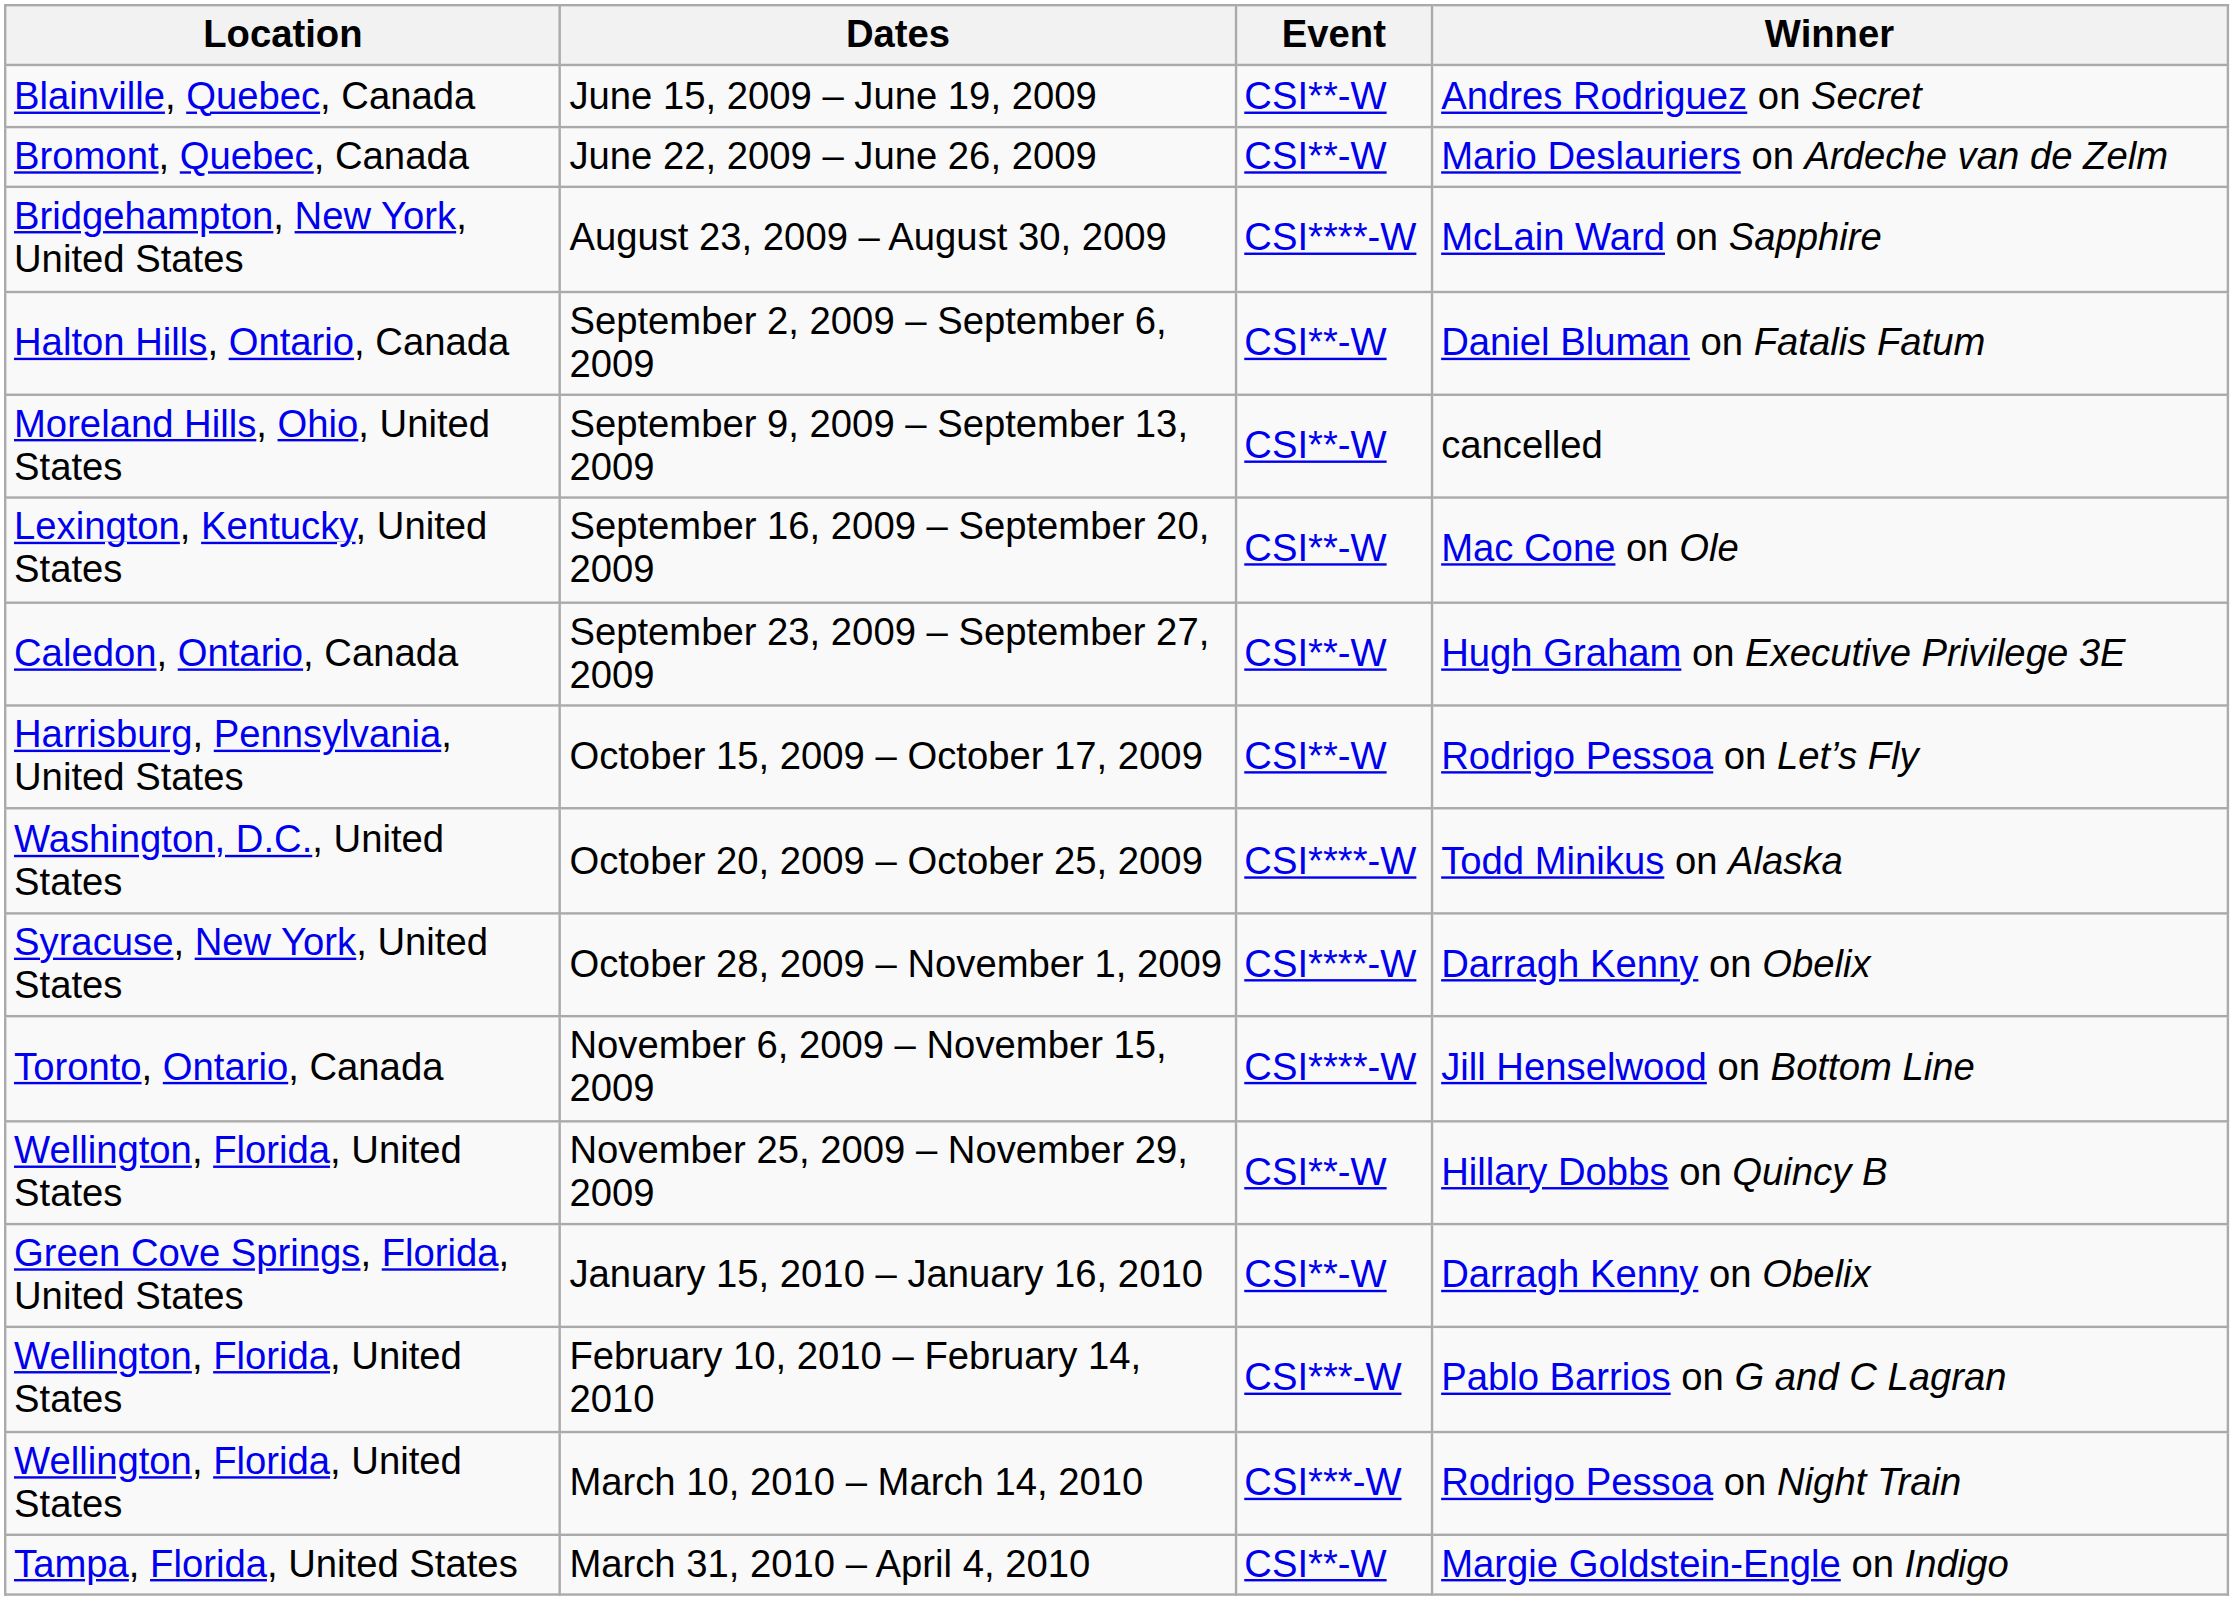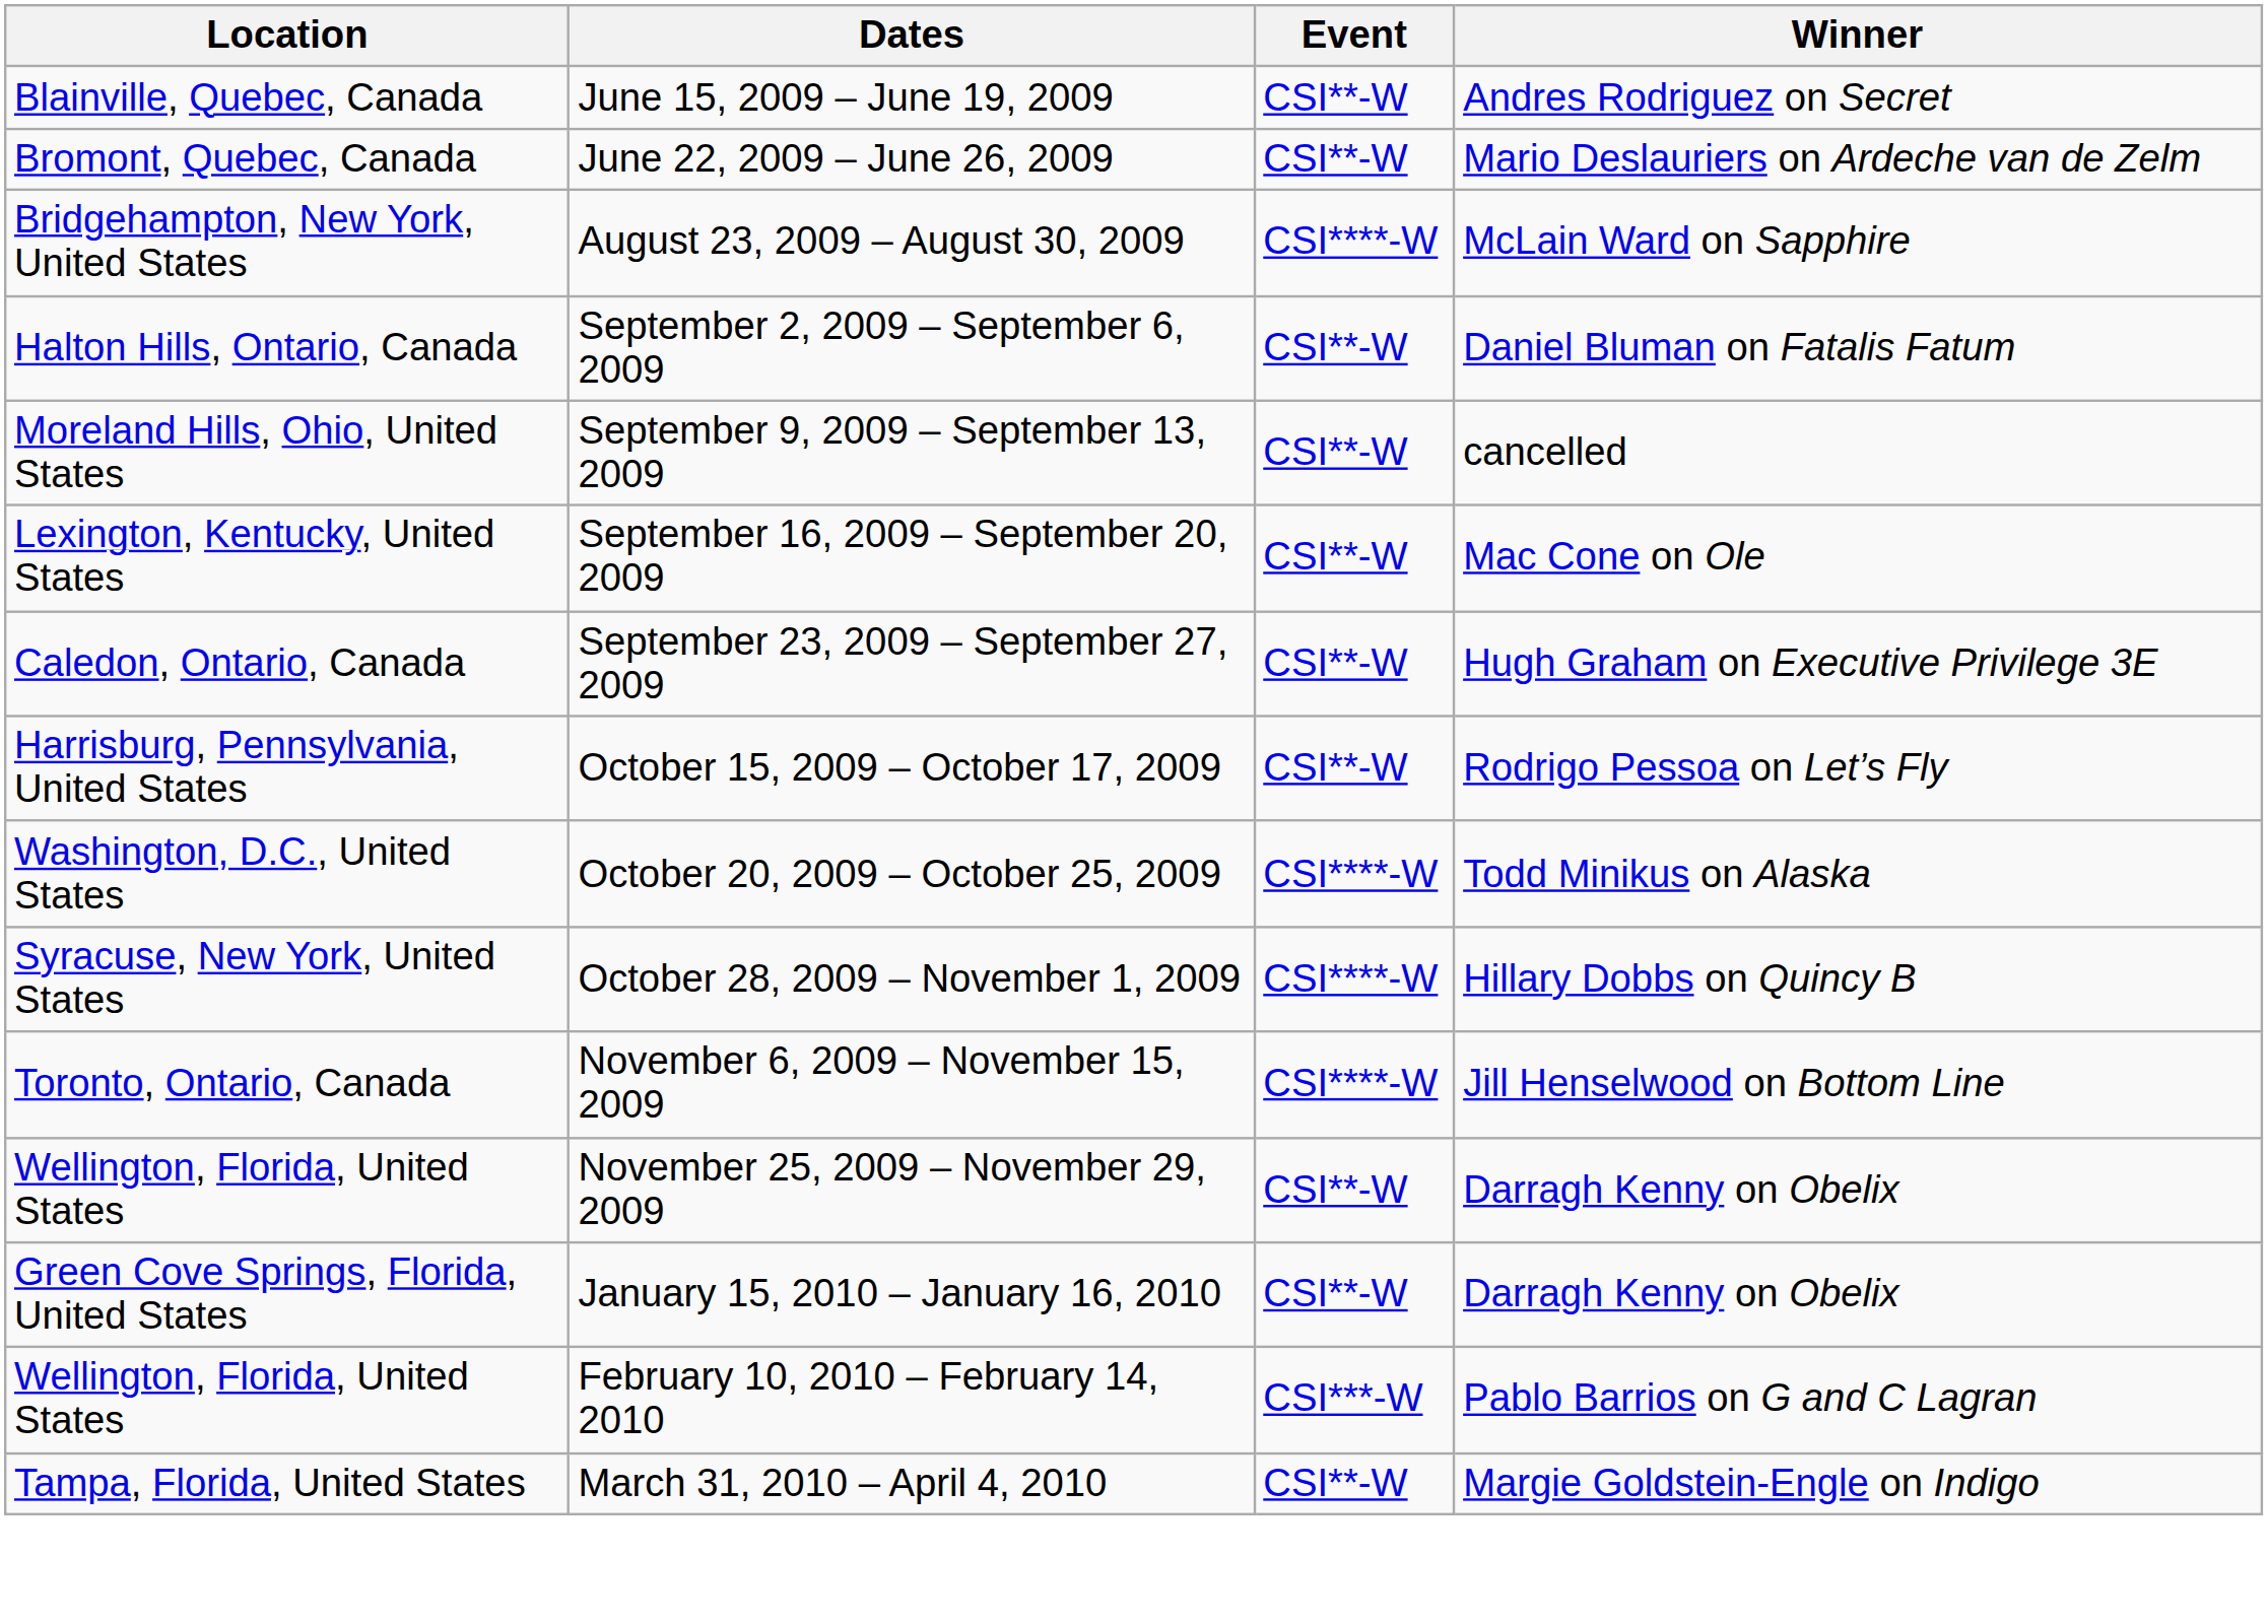 <table class="wikitable">
 <tr>
 <th width=225>Location</th>
 <th width=275>Dates</th>
 <th width=75>Event</th>
 <th width=325>Winner</th>
 </tr>
 <tr>
 <td> <a href='#'>Blainville</a>, <a href='#'>Quebec</a>, Canada</td>
 <td>June 15, 2009 – June 19, 2009</td>
 <td><a href='#'>CSI**-W</a></td>
 <td> <a href='#'>Andres Rodriguez</a> on <em>Secret</em></td>
 </tr>
 <tr>
 <td> <a href='#'>Bromont</a>, <a href='#'>Quebec</a>, Canada</td>
 <td>June 22, 2009 – June 26, 2009</td>
 <td><a href='#'>CSI**-W</a></td>
 <td> <a href='#'>Mario Deslauriers</a> on <em>Ardeche van de Zelm</em></td>
 </tr>
 <tr>
 <td> <a href='#'>Bridgehampton</a>, <a href='#'>New York</a>, United States</td>
 <td>August 23, 2009 – August 30, 2009</td>
 <td><a href='#'>CSI****-W</a></td>
 <td> <a href='#'>McLain Ward</a> on <em>Sapphire</em></td>
 </tr>
 <tr>
 <td> <a href='#'>Halton Hills</a>, <a href='#'>Ontario</a>, Canada</td>
 <td>September 2, 2009 – September 6, 2009</td>
 <td><a href='#'>CSI**-W</a></td>
 <td> <a href='#'>Daniel Bluman</a> on <em>Fatalis Fatum</em></td>
 </tr>
 <tr>
 <td> <a href='#'>Moreland Hills</a>, <a href='#'>Ohio</a>, United States</td>
 <td>September 9, 2009 – September 13, 2009</td>
 <td><a href='#'>CSI**-W</a></td>
 <td>cancelled</td>
 </tr>
 <tr>
 <td> <a href='#'>Lexington</a>, <a href='#'>Kentucky</a>, United States</td>
 <td>September 16, 2009 – September 20, 2009</td>
 <td><a href='#'>CSI**-W</a></td>
 <td> <a href='#'>Mac Cone</a> on <em>Ole</em></td>
 </tr>
 <tr>
 <td> <a href='#'>Caledon</a>, <a href='#'>Ontario</a>, Canada</td>
 <td>September 23, 2009 – September 27, 2009</td>
 <td><a href='#'>CSI**-W</a></td>
 <td> <a href='#'>Hugh Graham</a> on <em>Executive Privilege 3E</em></td>
 </tr>
 <tr>
 <td> <a href='#'>Harrisburg</a>, <a href='#'>Pennsylvania</a>, United States</td>
 <td>October 15, 2009 – October 17, 2009</td>
 <td><a href='#'>CSI**-W</a></td>
 <td> <a href='#'>Rodrigo Pessoa</a> on <em>Let’s Fly</em></td>
 </tr>
 <tr>
 <td> <a href='#'>Washington, D.C.</a>, United States</td>
 <td>October 20, 2009 – October 25, 2009</td>
 <td><a href='#'>CSI****-W</a></td>
 <td> <a href='#'>Todd Minikus</a> on <em>Alaska</em></td>
 </tr>
 <tr>
 <td> <a href='#'>Syracuse</a>, <a href='#'>New York</a>, United States</td>
 <td>October 28, 2009 – November 1, 2009</td>
 <td><a href='#'>CSI****-W</a></td>
-<td> <a href='#'>Darragh Kenny</a> on <em>Obelix</em></td>
+<td> <a href='#'>Hillary Dobbs</a> on <em>Quincy B</em></td>
 </tr>
 <tr>
 <td> <a href='#'>Toronto</a>, <a href='#'>Ontario</a>, Canada</td>
 <td>November 6, 2009 – November 15, 2009</td>
 <td><a href='#'>CSI****-W</a></td>
 <td> <a href='#'>Jill Henselwood</a> on <em>Bottom Line</em></td>
 </tr>
 <tr>
 <td> <a href='#'>Wellington</a>, <a href='#'>Florida</a>, United States</td>
 <td>November 25, 2009 – November 29, 2009</td>
 <td><a href='#'>CSI**-W</a></td>
-<td> <a href='#'>Hillary Dobbs</a> on <em>Quincy B</em></td>
+<td> <a href='#'>Darragh Kenny</a> on <em>Obelix</em></td>
 </tr>
 <tr>
 <td> <a href='#'>Green Cove Springs</a>, <a href='#'>Florida</a>, United States</td>
 <td>January 15, 2010 – January 16, 2010</td>
 <td><a href='#'>CSI**-W</a></td>
 <td> <a href='#'>Darragh Kenny</a> on <em>Obelix</em></td>
 </tr>
 <tr>
 <td> <a href='#'>Wellington</a>, <a href='#'>Florida</a>, United States</td>
 <td>February 10, 2010 – February 14, 2010</td>
 <td><a href='#'>CSI***-W</a></td>
 <td> <a href='#'>Pablo Barrios</a> on <em>G and C Lagran</em></td>
 </tr>
 <tr>
-<td> <a href='#'>Wellington</a>, <a href='#'>Florida</a>, United States</td>
-<td>March 10, 2010 – March 14, 2010</td>
-<td><a href='#'>CSI***-W</a></td>
-<td> <a href='#'>Rodrigo Pessoa</a> on <em>Night Train</em></td>
-</tr>
-<tr>
 <td> <a href='#'>Tampa</a>, <a href='#'>Florida</a>, United States</td>
 <td>March 31, 2010 – April 4, 2010</td>
 <td><a href='#'>CSI**-W</a></td>
 <td> <a href='#'>Margie Goldstein-Engle</a> on <em>Indigo</em></td>
 </tr>
 </table>
